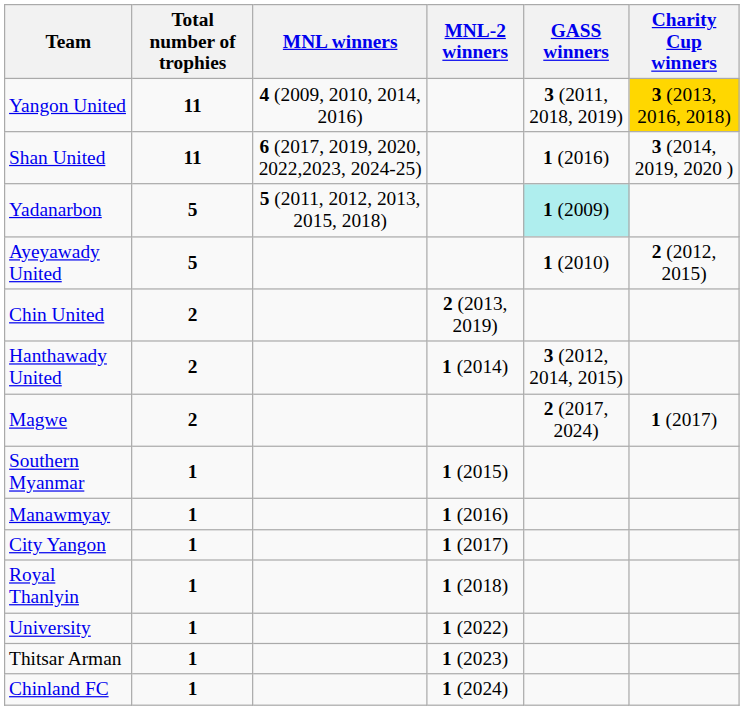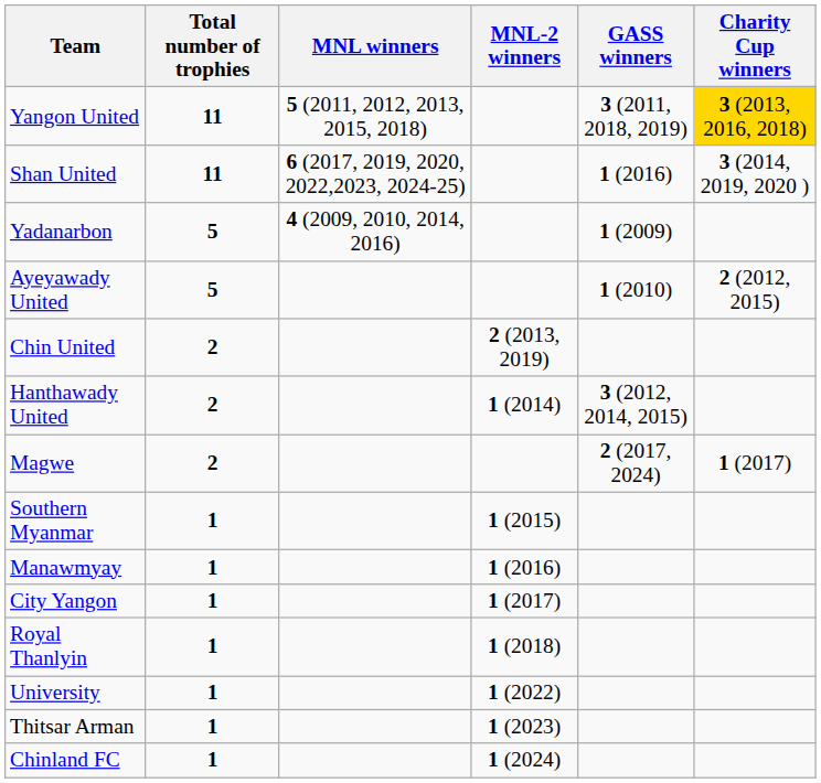 <table class="wikitable" style="text-align: Center;font-size:100%;">
 <tr>
 <th>Team</th>
 <th>Total number of trophies</th>
 <th><a href='#'>MNL winners</a></th>
 <th><a href='#'>MNL-2 winners</a></th>
 <th><a href='#'>GASS winners</a></th>
 <th><a href='#'>Charity Cup winners</a></th>
 </tr>
 <tr>
 <td align=left><a href='#'>Yangon United</a></td>
 <td><strong>11</strong></td>
-<td><strong>4</strong> (2009, 2010, 2014, 2016)</td>
+<td><strong>5</strong> (2011, 2012, 2013, 2015, 2018)</td>
 <td></td>
 <td><strong>3</strong> (2011, 2018, 2019)</td>
 <td style="background: gold;"><strong>3</strong> (2013, 2016, 2018)</td>
 </tr>
 <tr>
 <td align=left><a href='#'>Shan United</a></td>
 <td><strong>11</strong></td>
 <td><strong>6</strong> (2017, 2019, 2020, 2022,2023, 2024-25)</td>
 <td></td>
 <td><strong>1</strong> (2016)</td>
 <td><strong>3</strong> (2014, 2019, 2020 )</td>
 </tr>
 <tr>
 <td align=left><a href='#'>Yadanarbon</a></td>
 <td><strong>5</strong></td>
-<td><strong>5</strong> (2011, 2012, 2013, 2015, 2018)</td>
+<td><strong>4</strong> (2009, 2010, 2014, 2016)</td>
 <td></td>
-<td style="background: paleturquoise;"><strong>1</strong> (2009)</td>
+<td><strong>1</strong> (2009)</td>
 <td></td>
 </tr>
 <tr>
 <td align=left><a href='#'>Ayeyawady United</a></td>
 <td><strong>5</strong></td>
 <td></td>
 <td></td>
 <td><strong>1</strong> (2010)</td>
 <td><strong>2</strong> (2012, 2015)</td>
 </tr>
 <tr>
 <td align=left><a href='#'>Chin United</a></td>
 <td><strong>2</strong></td>
 <td></td>
 <td><strong>2</strong> (2013, 2019)</td>
 <td></td>
 <td></td>
 </tr>
 <tr>
 <td align=left><a href='#'>Hanthawady United</a></td>
 <td><strong>2</strong></td>
 <td></td>
 <td><strong>1</strong> (2014)</td>
 <td><strong>3</strong> (2012, 2014, 2015)</td>
 <td></td>
 </tr>
 <tr>
 <td align=left><a href='#'>Magwe</a></td>
 <td><strong>2</strong></td>
 <td></td>
 <td></td>
 <td><strong>2</strong> (2017, 2024)</td>
 <td><strong>1</strong> (2017)</td>
 </tr>
 <tr>
 <td align=left><a href='#'>Southern Myanmar</a></td>
 <td><strong>1</strong></td>
 <td></td>
 <td><strong>1</strong> (2015)</td>
 <td></td>
 <td></td>
 </tr>
 <tr>
 <td align=left><a href='#'>Manawmyay</a></td>
 <td><strong>1</strong></td>
 <td></td>
 <td><strong>1</strong> (2016)</td>
 <td></td>
 <td></td>
 </tr>
 <tr>
 <td align=left><a href='#'>City Yangon</a></td>
 <td><strong>1</strong></td>
 <td></td>
 <td><strong>1</strong> (2017)</td>
 <td></td>
 <td></td>
 </tr>
 <tr>
 <td align=left><a href='#'>Royal Thanlyin</a></td>
 <td><strong>1</strong></td>
 <td></td>
 <td><strong>1</strong> (2018)</td>
 <td></td>
 <td></td>
 </tr>
 <tr>
 <td align=left><a href='#'>University</a></td>
 <td><strong>1</strong></td>
 <td></td>
 <td><strong>1</strong> (2022)</td>
 <td></td>
 </tr>
 <tr>
 <td align=left>Thitsar Arman</td>
 <td><strong>1</strong></td>
 <td></td>
 <td><strong>1</strong> (2023)</td>
 <td></td>
 <td></td>
 </tr>
 <tr>
 <td align=left><a href='#'>Chinland FC</a></td>
 <td><strong>1</strong></td>
 <td></td>
 <td><strong>1</strong> (2024)</td>
 <td></td>
 <td></td>
 </tr>
 </table>
